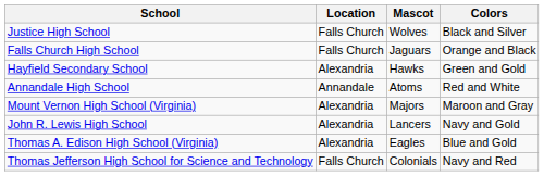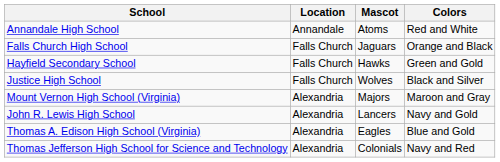 <table class="wikitable sortable">
 <tr>
 <th>School</th>
 <th>Location</th>
 <th>Mascot</th>
 <th>Colors</th>
 </tr>
 <tr>
-<td><a href='#'>Justice High School</a></td>
-<td>Falls Church</td>
-<td>Wolves</td>
-<td>  Black and Silver</td>
+<td><a href='#'>Annandale High School</a></td>
+<td>Annandale</td>
+<td>Atoms</td>
+<td>  Red and White</td>
 </tr>
 <tr>
 <td><a href='#'>Falls Church High School</a></td>
 <td>Falls Church</td>
 <td>Jaguars</td>
 <td>  Orange and Black</td>
 </tr>
 <tr>
 <td><a href='#'>Hayfield Secondary School</a></td>
-<td>Alexandria</td>
+<td>Falls Church</td>
 <td>Hawks</td>
 <td>  Green and Gold</td>
 </tr>
 <tr>
-<td><a href='#'>Annandale High School</a></td>
-<td>Annandale</td>
-<td>Atoms</td>
-<td>  Red and White</td>
+<td><a href='#'>Justice High School</a></td>
+<td>Falls Church</td>
+<td>Wolves</td>
+<td>  Black and Silver</td>
 </tr>
 <tr>
 <td><a href='#'>Mount Vernon High School (Virginia)</a></td>
 <td>Alexandria</td>
 <td>Majors</td>
 <td>  Maroon and Gray</td>
 </tr>
 <tr>
 <td><a href='#'>John R. Lewis High School</a></td>
 <td>Alexandria</td>
 <td>Lancers</td>
 <td>  Navy and Gold</td>
 </tr>
 <tr>
 <td><a href='#'>Thomas A. Edison High School (Virginia)</a></td>
 <td>Alexandria</td>
 <td>Eagles</td>
 <td>  Blue and Gold</td>
 </tr>
 <tr>
 <td><a href='#'>Thomas Jefferson High School for Science and Technology</a></td>
-<td>Falls Church</td>
+<td>Alexandria</td>
 <td>Colonials</td>
 <td>  Navy and Red</td>
 </tr>
 </table>
